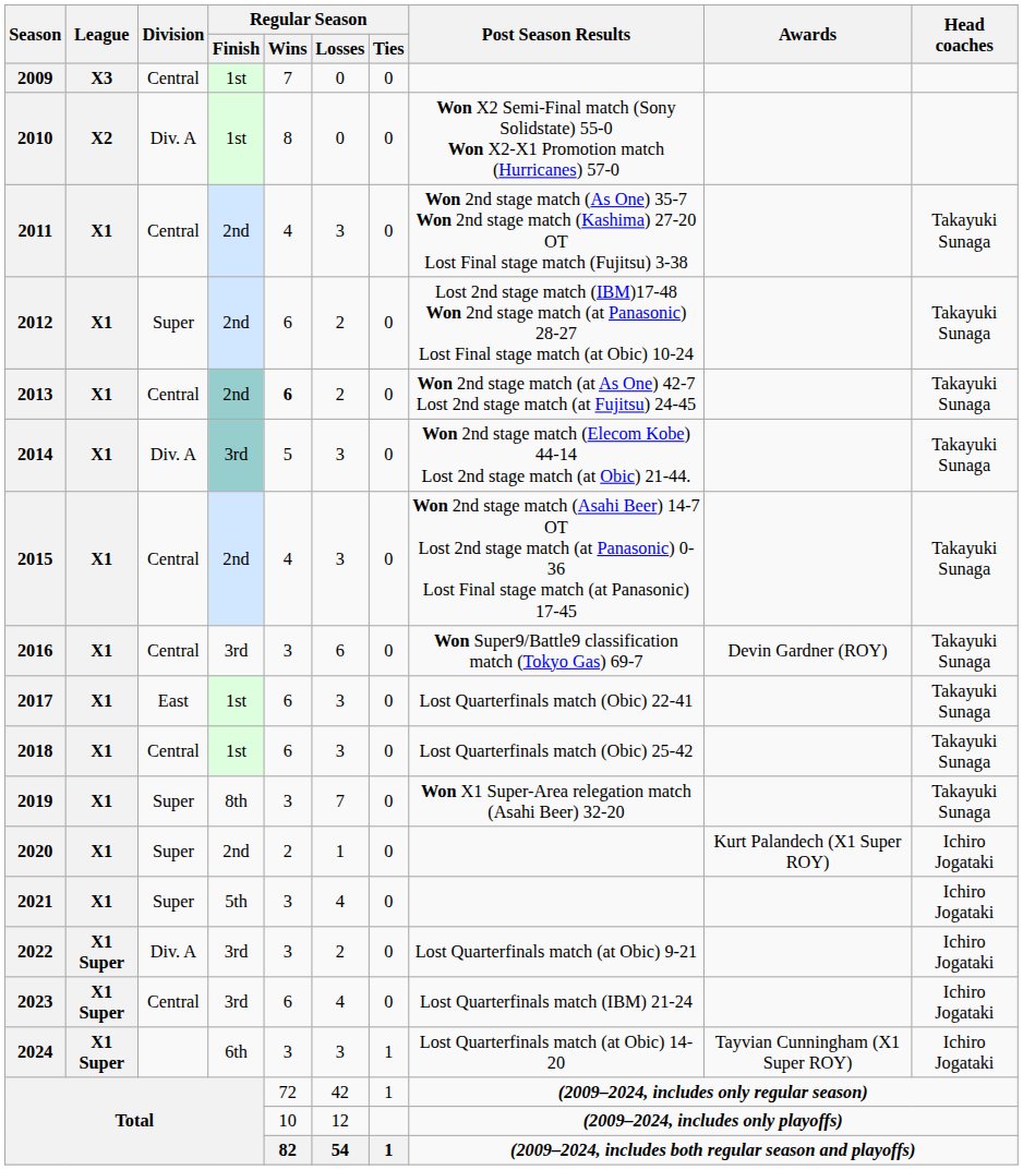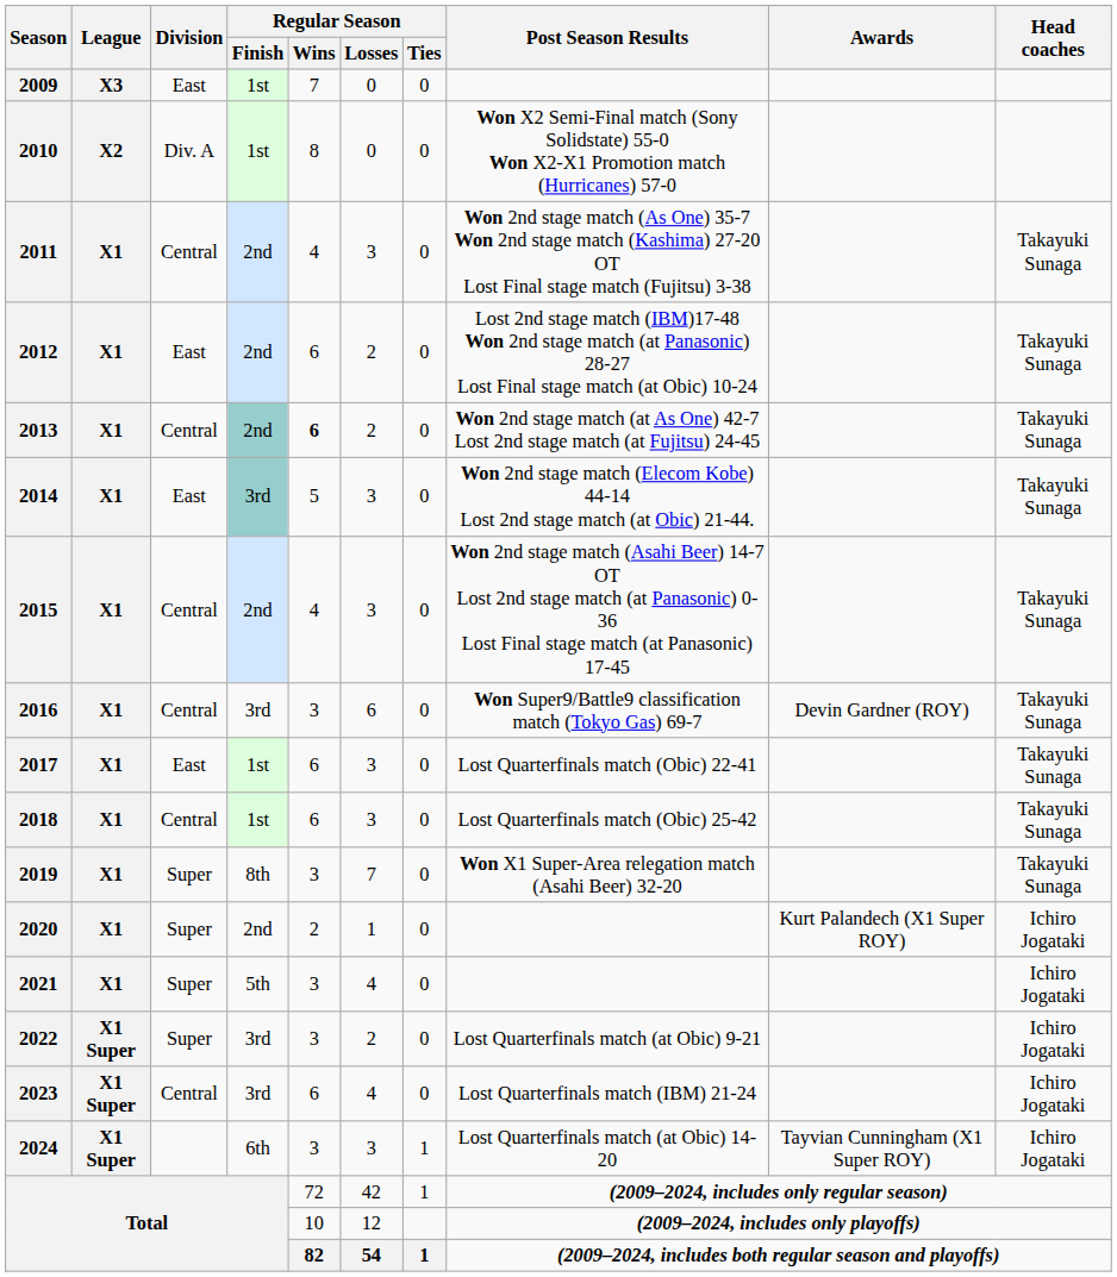 <table class="wikitable" style="text-align:center; font-size:95%">
 <tr>
 <th rowspan="2">Season</th>
 <th rowspan="2">League</th>
 <th rowspan="2">Division</th>
 <th colspan="4">Regular Season</th>
 <th rowspan="2">Post Season Results</th>
 <th rowspan="2">Awards</th>
 <th rowspan="2">Head coaches</th>
 </tr>
 <tr>
 <th>Finish</th>
 <th>Wins</th>
 <th>Losses</th>
 <th>Ties</th>
 </tr>
 <tr>
 <th align="center">2009</th>
 <th align="center">X3</th>
-<td align="center">Central</td>
+<td align="center">East</td>
 <td align="center" bgcolor="#DDFFDD">1st</td>
 <td align="center">7</td>
 <td align="center">0</td>
 <td align="center">0</td>
 <td></td>
 <td></td>
 <td></td>
 </tr>
 <tr>
 <th align="center">2010</th>
 <th align="center">X2</th>
 <td align="center">Div. A</td>
 <td align="center" bgcolor="#DDFFDD">1st</td>
 <td align="center">8</td>
 <td align="center">0</td>
 <td align="center">0</td>
 <td><strong>Won</strong> X2 Semi-Final match (Sony Solidstate) 55-0<br><strong>Won</strong> X2-X1 Promotion match (<a href='#'>Hurricanes</a>) 57-0</td>
 <td></td>
 <td></td>
 </tr>
 <tr>
 <th align="center">2011</th>
 <th align="center">X1</th>
 <td align="center">Central</td>
 <td align="center" bgcolor="#D0E7FF">2nd</td>
 <td align="center">4</td>
 <td align="center">3</td>
 <td align="center">0</td>
 <td><strong>Won</strong> 2nd stage match (<a href='#'>As One</a>) 35-7<br><strong>Won</strong> 2nd stage match (<a href='#'>Kashima</a>) 27-20 OT<br>Lost Final stage match (Fujitsu) 3-38</td>
 <td></td>
 <td>Takayuki Sunaga</td>
 </tr>
 <tr>
 <th align="center">2012</th>
 <th align="center">X1</th>
-<td align="center">Super</td>
+<td align="center">East</td>
 <td align="center" bgcolor="#D0E7FF">2nd</td>
 <td align="center">6</td>
 <td align="center">2</td>
 <td align="center">0</td>
 <td>Lost 2nd stage match (<a href='#'>IBM</a>)17-48<br><strong>Won</strong> 2nd stage match (at <a href='#'>Panasonic</a>) 28-27<br>Lost Final stage match (at Obic) 10-24<br></td>
 <td></td>
 <td>Takayuki Sunaga</td>
 </tr>
 <tr>
 <th align="center">2013</th>
 <th align="center">X1</th>
 <td align="center">Central</td>
 <td align="center" bgcolor="#96CDCD">2nd</td>
 <td align="center"><strong>6</strong></td>
 <td align="center">2</td>
 <td align="center">0</td>
 <td><strong>Won</strong> 2nd stage match (at <a href='#'>As One</a>) 42-7<br>Lost 2nd stage match (at <a href='#'>Fujitsu</a>) 24-45</td>
 <td></td>
 <td>Takayuki Sunaga</td>
 </tr>
 <tr>
 <th align="center">2014</th>
 <th align="center">X1</th>
-<td align="center">Div. A</td>
+<td align="center">East</td>
 <td align="center" bgcolor="#96CDCD ">3rd</td>
 <td align="center">5</td>
 <td align="center">3</td>
 <td align="center">0</td>
 <td><strong>Won</strong> 2nd stage match (<a href='#'>Elecom Kobe</a>) 44-14<br>Lost 2nd stage match (at <a href='#'>Obic</a>) 21-44.</td>
 <td></td>
 <td>Takayuki Sunaga</td>
 </tr>
 <tr>
 <th align="center">2015</th>
 <th align="center">X1</th>
 <td align="center">Central</td>
 <td align="center" bgcolor="#D0E7FF">2nd</td>
 <td align="center">4</td>
 <td align="center">3</td>
 <td align="center">0</td>
 <td><strong>Won</strong> 2nd stage match (<a href='#'>Asahi Beer</a>) 14-7 OT<br>Lost 2nd stage match (at <a href='#'>Panasonic</a>) 0-36<br>Lost Final stage match (at Panasonic) 17-45</td>
 <td></td>
 <td>Takayuki Sunaga</td>
 </tr>
 <tr>
 <th align="center">2016</th>
 <th align="center">X1</th>
 <td align="center">Central</td>
 <td align="center">3rd</td>
 <td align="center">3</td>
 <td align="center">6</td>
 <td align="center">0</td>
 <td><strong>Won</strong> Super9/Battle9 classification match (<a href='#'>Tokyo Gas</a>) 69-7</td>
 <td>Devin Gardner (ROY)</td>
 <td>Takayuki Sunaga</td>
 </tr>
 <tr>
 <th align="center">2017</th>
 <th align="center">X1</th>
 <td align="center">East</td>
 <td align="center" bgcolor="#DDFFDD">1st</td>
 <td align="center">6</td>
 <td align="center">3</td>
 <td align="center">0</td>
 <td>Lost Quarterfinals match (Obic) 22-41</td>
 <td></td>
 <td>Takayuki Sunaga</td>
 </tr>
 <tr>
 <th align="center">2018</th>
 <th align="center">X1</th>
 <td align="center">Central</td>
 <td align="center" bgcolor="#DDFFDD">1st</td>
 <td align="center">6</td>
 <td align="center">3</td>
 <td align="center">0</td>
 <td>Lost Quarterfinals match (Obic) 25-42</td>
 <td></td>
 <td>Takayuki Sunaga</td>
 </tr>
 <tr>
 <th align="center">2019</th>
 <th align="center">X1</th>
 <td align="center">Super</td>
 <td align="center" bgcolor="">8th</td>
 <td align="center">3</td>
 <td align="center">7</td>
 <td align="center">0</td>
 <td><strong>Won</strong> X1 Super-Area relegation match (Asahi Beer) 32-20</td>
 <td></td>
 <td>Takayuki Sunaga</td>
 </tr>
 <tr>
 <th align="center">2020</th>
 <th align="center">X1</th>
 <td align="center">Super</td>
 <td align="center">2nd</td>
 <td align="center">2</td>
 <td align="center">1</td>
 <td align="center">0</td>
 <td></td>
 <td>Kurt Palandech (X1 Super ROY)</td>
 <td>Ichiro Jogataki</td>
 </tr>
 <tr>
 <th align="center">2021</th>
 <th align="center">X1</th>
 <td align="center">Super</td>
 <td align="center">5th</td>
 <td align="center">3</td>
 <td align="center">4</td>
 <td align="center">0</td>
 <td></td>
 <td></td>
 <td>Ichiro Jogataki</td>
 </tr>
 <tr>
 <th align="center">2022</th>
 <th align="center">X1 Super</th>
-<td align="center">Div. A</td>
+<td align="center">Super</td>
 <td align="center">3rd</td>
 <td align="center">3</td>
 <td align="center">2</td>
 <td align="center">0</td>
 <td>Lost Quarterfinals match (at Obic) 9-21</td>
 <td></td>
 <td>Ichiro Jogataki</td>
 </tr>
 <tr>
 <th align="center">2023</th>
 <th align="center">X1 Super</th>
 <td align="center">Central</td>
 <td align="center">3rd</td>
 <td align="center">6</td>
 <td align="center">4</td>
 <td align="center">0</td>
 <td>Lost Quarterfinals match (IBM) 21-24</td>
 <td></td>
 <td>Ichiro Jogataki</td>
 </tr>
 <tr>
 <th align="center">2024</th>
 <th align="center">X1 Super</th>
 <td align="center"></td>
 <td align="center">6th</td>
 <td align="center">3</td>
 <td align="center">3</td>
 <td align="center">1</td>
 <td>Lost Quarterfinals match (at Obic) 14-20</td>
 <td>Tayvian Cunningham (X1 Super ROY)</td>
 <td>Ichiro Jogataki</td>
 </tr>
 <tr>
 <th align="center" rowSpan="4" colSpan="4">Total</th>
 <td align="center">72</td>
 <td align="center">42</td>
 <td align="center">1</td>
 <td colSpan="4"><strong><em>(2009–2024, includes only regular season)</em></strong></td>
 </tr>
 <tr>
 <td align="center">10</td>
 <td align="center">12</td>
 <td align="center"></td>
 <td colSpan="4"><strong><em>(2009–2024, includes only playoffs)</em></strong></td>
 </tr>
 <tr>
 <th align="center">82</th>
 <th align="center">54</th>
 <th align="center">1</th>
 <td colSpan="4"><strong><em>(2009–2024, includes both regular season and playoffs)</em></strong></td>
 </tr>
 </table>
